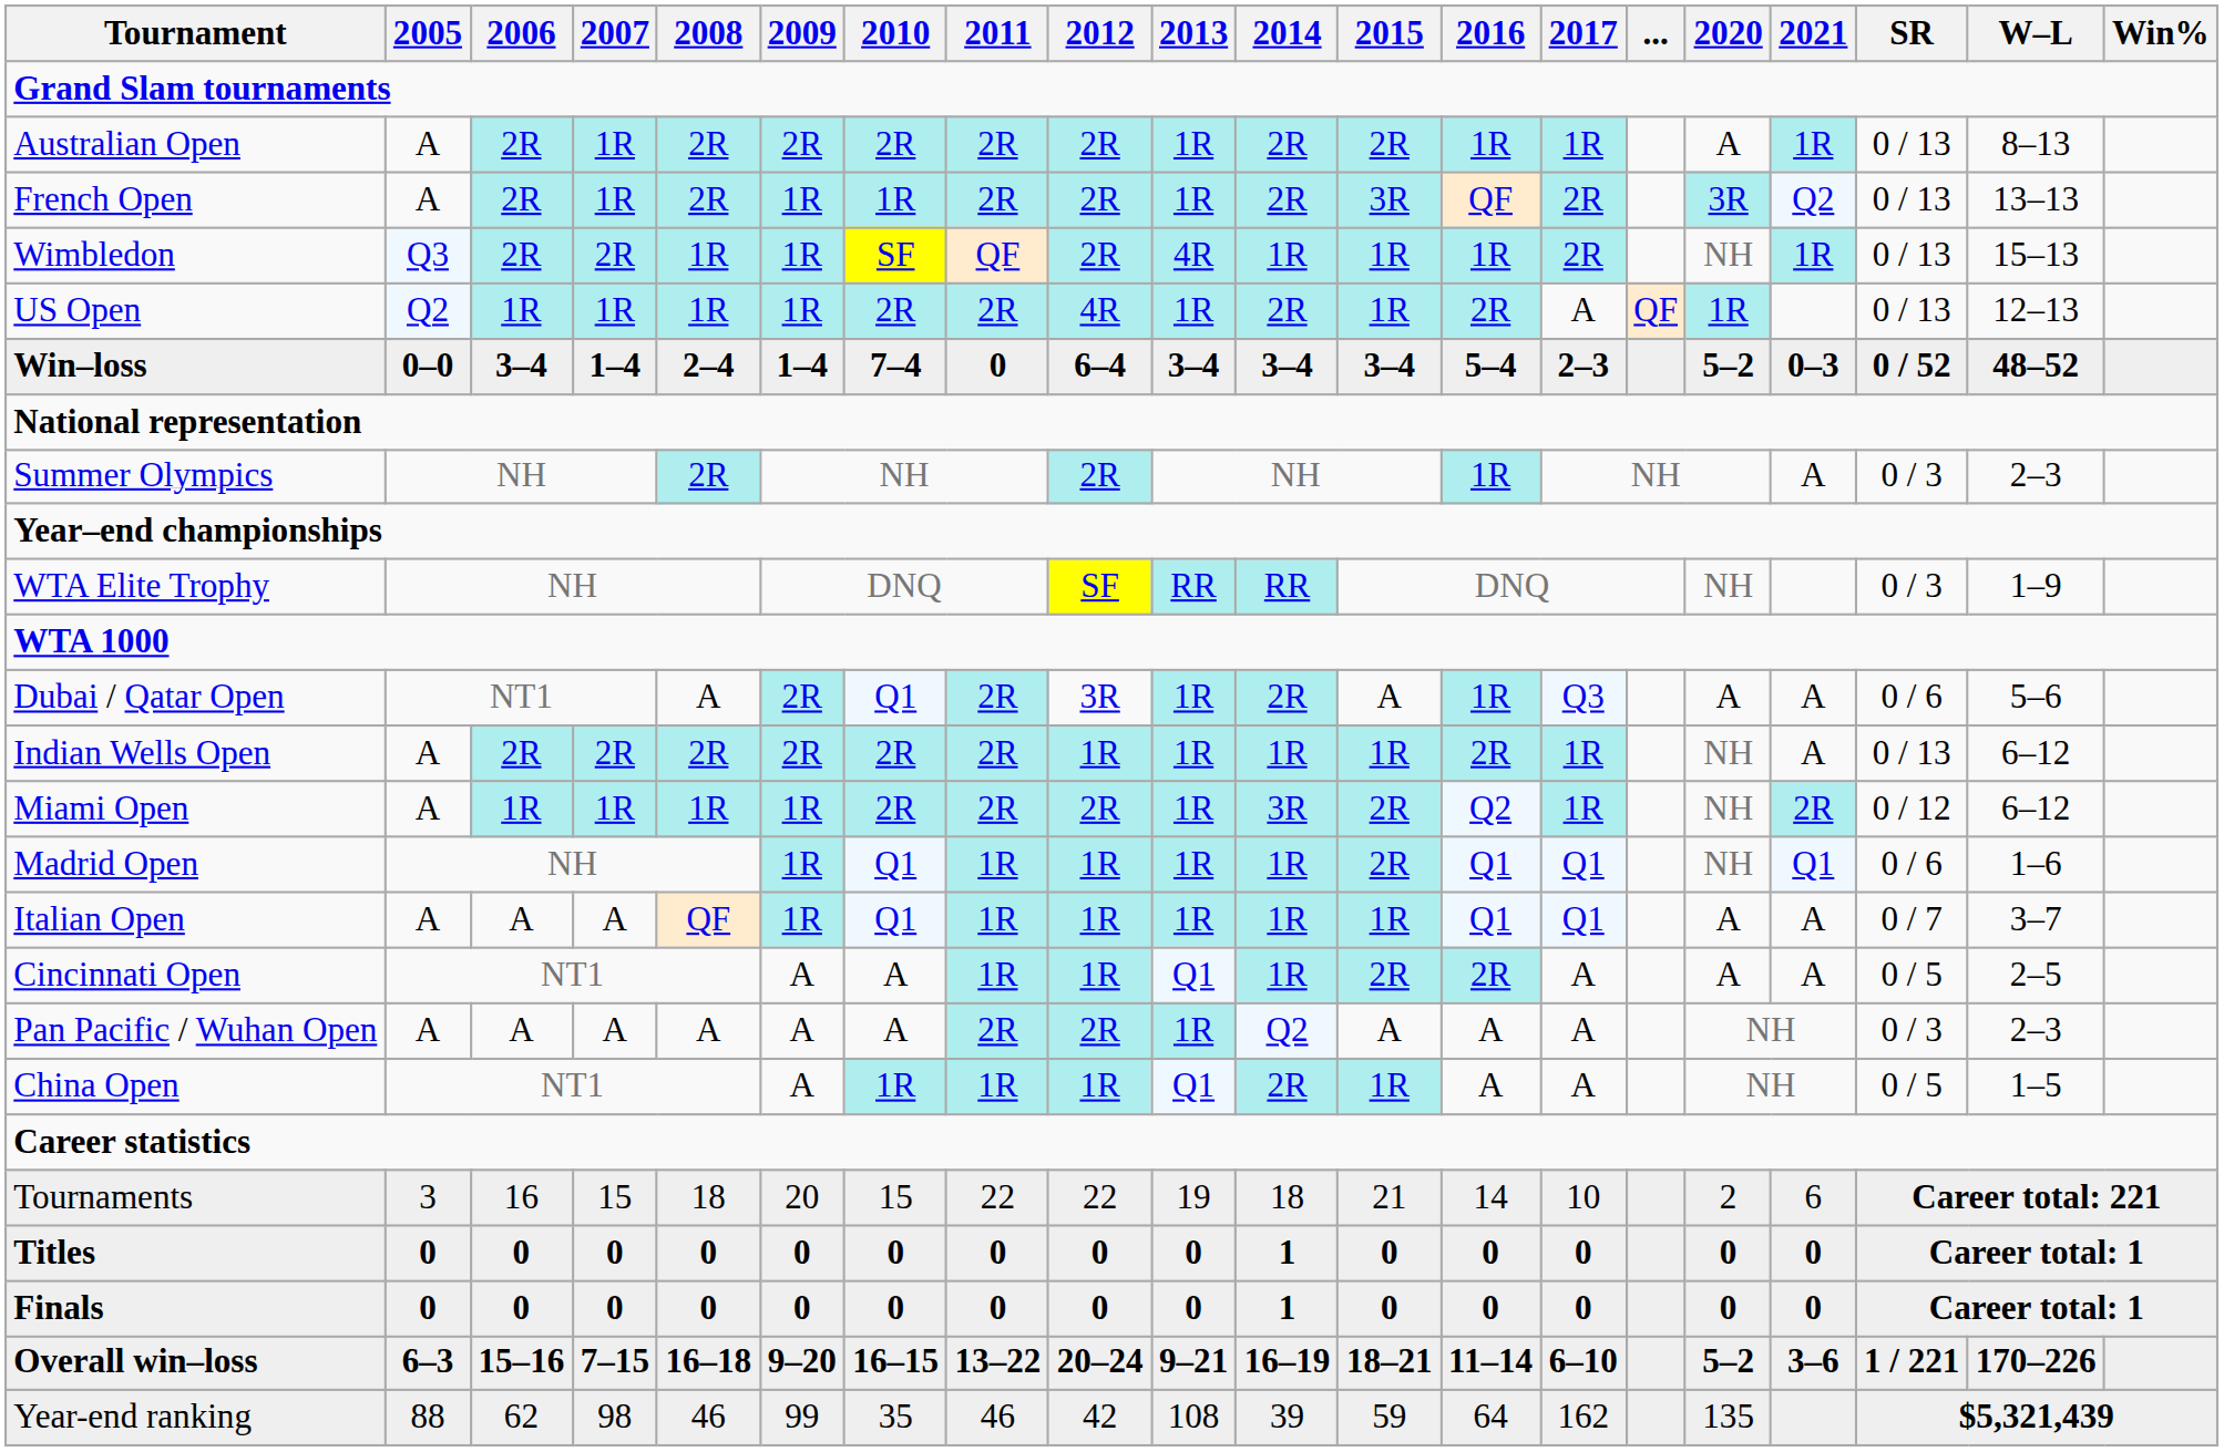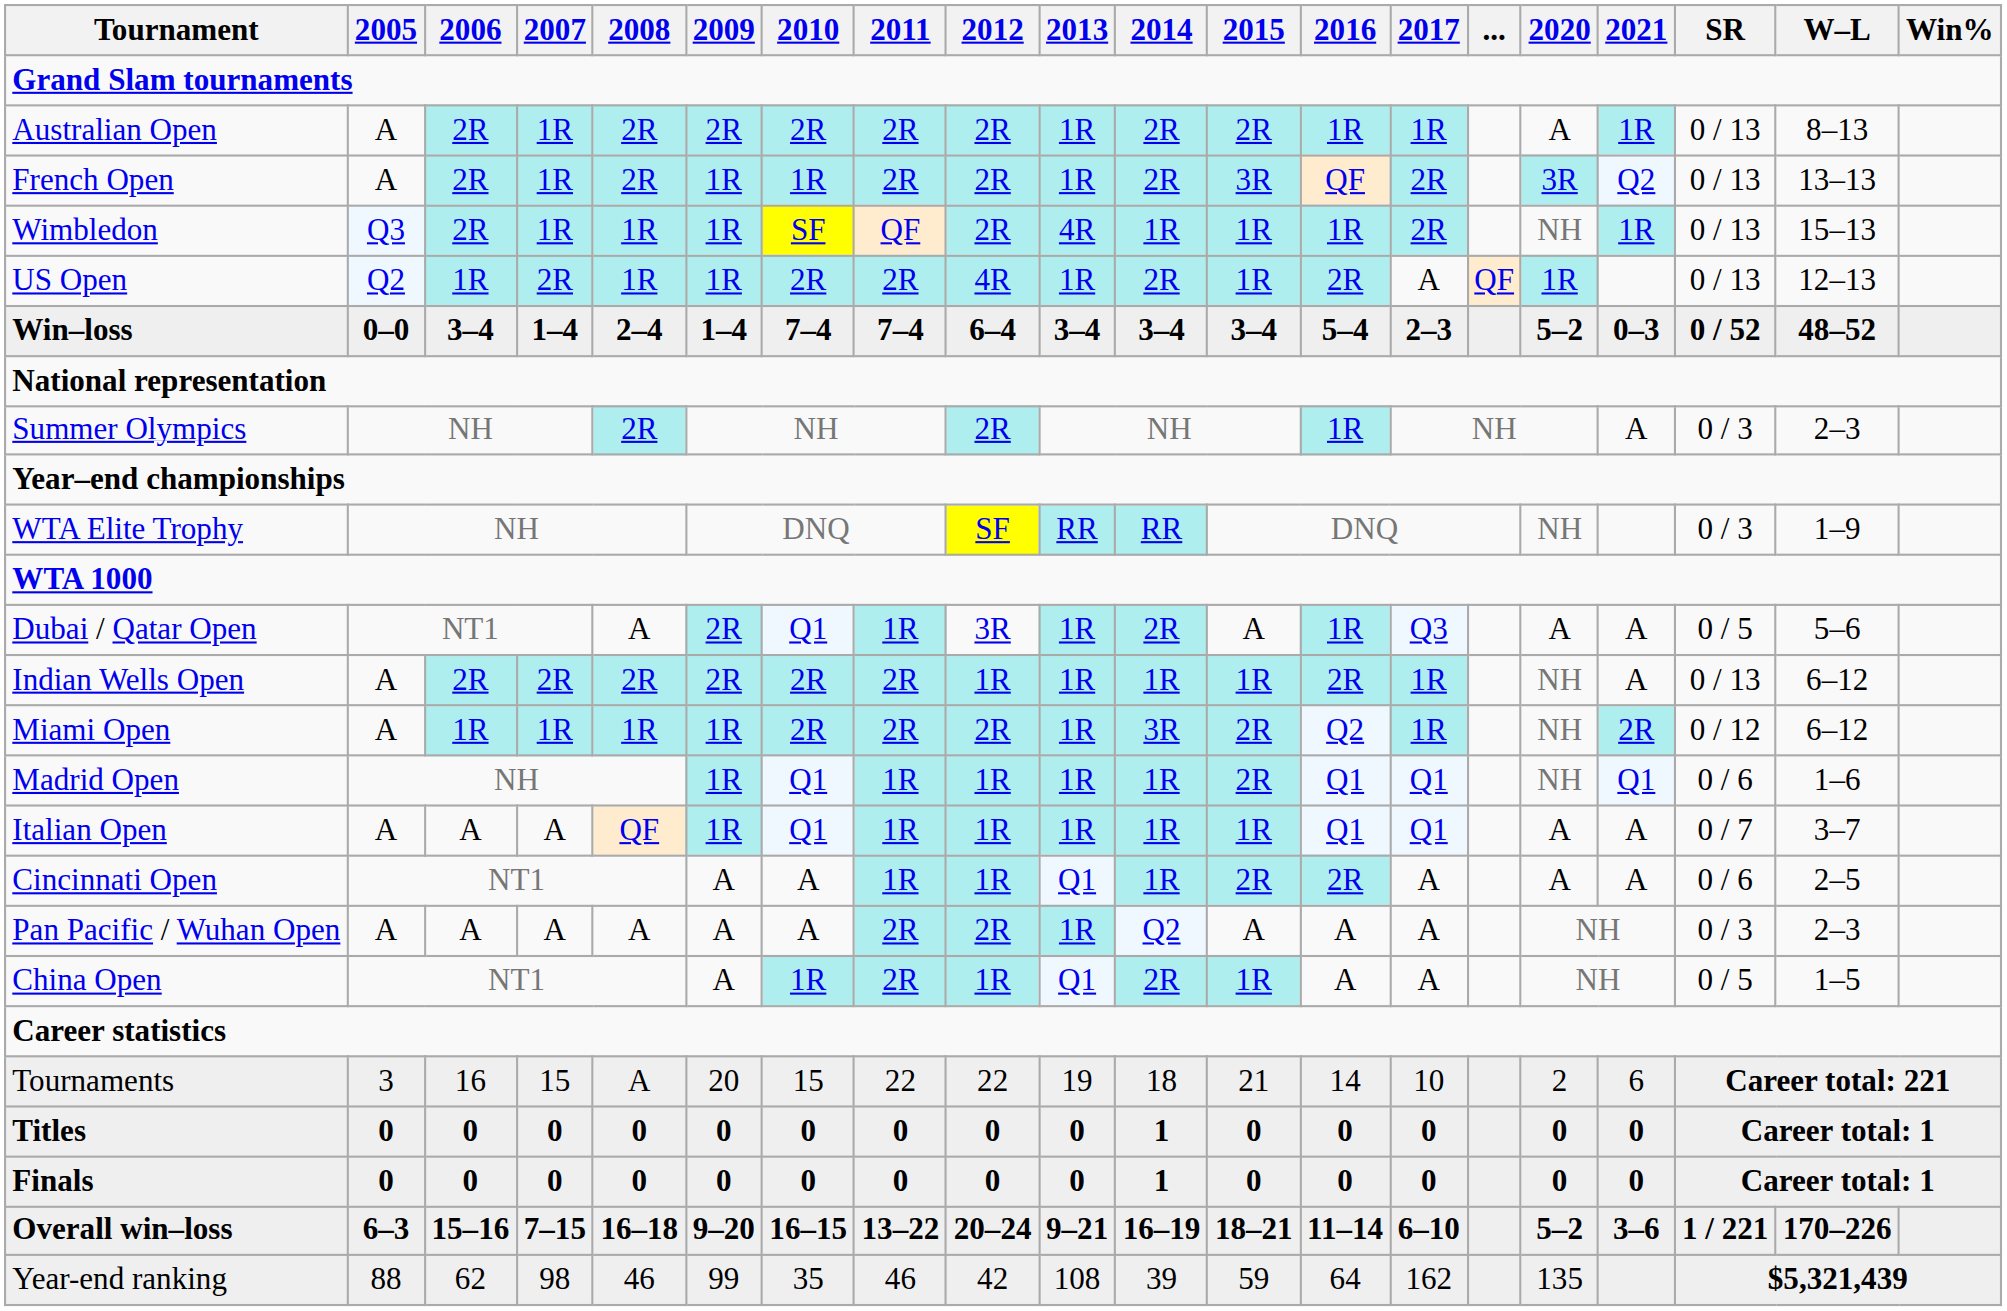 <table class="nowrap wikitable" style=text-align:center;font-size:93%>
 <tr>
 <th>Tournament</th>
 <th><a href='#'>2005</a></th>
 <th><a href='#'>2006</a></th>
 <th><a href='#'>2007</a></th>
 <th><a href='#'>2008</a></th>
 <th><a href='#'>2009</a></th>
 <th><a href='#'>2010</a></th>
 <th><a href='#'>2011</a></th>
 <th><a href='#'>2012</a></th>
 <th><a href='#'>2013</a></th>
 <th><a href='#'>2014</a></th>
 <th><a href='#'>2015</a></th>
 <th><a href='#'>2016</a></th>
 <th><a href='#'>2017</a></th>
 <th>...</th>
 <th><a href='#'>2020</a></th>
 <th><a href='#'>2021</a></th>
 <th>SR</th>
 <th>W–L</th>
 <th>Win%</th>
 </tr>
 <tr>
 <td colspan="21" style="text-align:left"><strong><a href='#'>Grand Slam tournaments</a></strong></td>
 </tr>
 <tr>
 <td align=left><a href='#'>Australian Open</a></td>
 <td>A</td>
 <td bgcolor=afeeee><a href='#'>2R</a></td>
 <td bgcolor=afeeee><a href='#'>1R</a></td>
 <td bgcolor=afeeee><a href='#'>2R</a></td>
 <td bgcolor=afeeee><a href='#'>2R</a></td>
 <td bgcolor=afeeee><a href='#'>2R</a></td>
 <td bgcolor=afeeee><a href='#'>2R</a></td>
 <td bgcolor=afeeee><a href='#'>2R</a></td>
 <td bgcolor=afeeee><a href='#'>1R</a></td>
 <td bgcolor=afeeee><a href='#'>2R</a></td>
 <td bgcolor=afeeee><a href='#'>2R</a></td>
 <td bgcolor=afeeee><a href='#'>1R</a></td>
 <td bgcolor=afeeee><a href='#'>1R</a></td>
 <td></td>
 <td>A</td>
 <td bgcolor=afeeee><a href='#'>1R</a></td>
 <td>0 / 13</td>
 <td>8–13</td>
 <td></td>
 </tr>
 <tr>
 <td align=left><a href='#'>French Open</a></td>
 <td>A</td>
 <td bgcolor=afeeee><a href='#'>2R</a></td>
 <td bgcolor=afeeee><a href='#'>1R</a></td>
 <td bgcolor=afeeee><a href='#'>2R</a></td>
 <td bgcolor=afeeee><a href='#'>1R</a></td>
 <td bgcolor=afeeee><a href='#'>1R</a></td>
 <td bgcolor=afeeee><a href='#'>2R</a></td>
 <td bgcolor=afeeee><a href='#'>2R</a></td>
 <td bgcolor=afeeee><a href='#'>1R</a></td>
 <td bgcolor=afeeee><a href='#'>2R</a></td>
 <td bgcolor=afeeee><a href='#'>3R</a></td>
 <td bgcolor=ffebcd><a href='#'>QF</a></td>
 <td bgcolor=afeeee><a href='#'>2R</a></td>
 <td></td>
 <td bgcolor=afeeee><a href='#'>3R</a></td>
 <td bgcolor=f0f8ff><a href='#'>Q2</a></td>
 <td>0 / 13</td>
 <td>13–13</td>
 <td></td>
 </tr>
 <tr>
 <td align=left><a href='#'>Wimbledon</a></td>
 <td bgcolor=f0f8ff><a href='#'>Q3</a></td>
 <td bgcolor=afeeee><a href='#'>2R</a></td>
-<td bgcolor=afeeee><a href='#'>2R</a></td>
+<td bgcolor=afeeee><a href='#'>1R</a></td>
 <td bgcolor=afeeee><a href='#'>1R</a></td>
 <td bgcolor=afeeee><a href='#'>1R</a></td>
 <td bgcolor=yellow><a href='#'>SF</a></td>
 <td bgcolor=ffebcd><a href='#'>QF</a></td>
 <td bgcolor=afeeee><a href='#'>2R</a></td>
 <td bgcolor=afeeee><a href='#'>4R</a></td>
 <td bgcolor=afeeee><a href='#'>1R</a></td>
 <td bgcolor=afeeee><a href='#'>1R</a></td>
 <td bgcolor=afeeee><a href='#'>1R</a></td>
 <td bgcolor=afeeee><a href='#'>2R</a></td>
 <td></td>
 <td style=color:#767676>NH</td>
 <td bgcolor=afeeee><a href='#'>1R</a></td>
 <td>0 / 13</td>
 <td>15–13</td>
 <td></td>
 </tr>
 <tr>
 <td align=left><a href='#'>US Open</a></td>
 <td bgcolor=f0f8ff><a href='#'>Q2</a></td>
 <td bgcolor=afeeee><a href='#'>1R</a></td>
-<td bgcolor=afeeee><a href='#'>1R</a></td>
+<td bgcolor=afeeee><a href='#'>2R</a></td>
 <td bgcolor=afeeee><a href='#'>1R</a></td>
 <td bgcolor=afeeee><a href='#'>1R</a></td>
 <td bgcolor=afeeee><a href='#'>2R</a></td>
 <td bgcolor=afeeee><a href='#'>2R</a></td>
 <td bgcolor=afeeee><a href='#'>4R</a></td>
 <td bgcolor=afeeee><a href='#'>1R</a></td>
 <td bgcolor=afeeee><a href='#'>2R</a></td>
 <td bgcolor=afeeee><a href='#'>1R</a></td>
 <td bgcolor=afeeee><a href='#'>2R</a></td>
 <td>A</td>
 <td bgcolor=ffebcd><a href='#'>QF</a></td>
 <td bgcolor=afeeee><a href='#'>1R</a></td>
 <td></td>
 <td>0 / 13</td>
 <td>12–13</td>
 <td></td>
 </tr>
 <tr style=background:#efefef;font-weight:bold>
 <td style=text-align:left>Win–loss</td>
 <td>0–0</td>
 <td>3–4</td>
 <td>1–4</td>
 <td>2–4</td>
 <td>1–4</td>
 <td>7–4</td>
-<td>0</td>
+<td>7–4</td>
 <td>6–4</td>
 <td>3–4</td>
 <td>3–4</td>
 <td>3–4</td>
 <td>5–4</td>
 <td>2–3</td>
 <td></td>
 <td>5–2</td>
 <td>0–3</td>
 <td>0 / 52</td>
 <td>48–52</td>
 <td></td>
 </tr>
 <tr>
 <td colspan="21" style="text-align:left"><strong>National representation</strong></td>
 </tr>
 <tr>
 <td align=left><a href='#'>Summer Olympics</a></td>
 <td colspan=3 style=color:#767676>NH</td>
 <td bgcolor=afeeee><a href='#'>2R</a></td>
 <td colspan=3 style=color:#767676>NH</td>
 <td bgcolor=afeeee><a href='#'>2R</a></td>
 <td colspan=3 style=color:#767676>NH</td>
 <td bgcolor=afeeee><a href='#'>1R</a></td>
 <td colspan=3 style=color:#767676>NH</td>
 <td>A</td>
 <td>0 / 3</td>
 <td>2–3</td>
 <td></td>
 </tr>
 <tr>
 <td colspan="21" style="text-align:left"><strong>Year–end championships</strong></td>
 </tr>
 <tr>
 <td align=left><a href='#'>WTA Elite Trophy</a></td>
 <td colspan=4 style=color:#767676>NH</td>
 <td colspan=3 style=color:#767676>DNQ</td>
 <td bgcolor=yellow><a href='#'>SF</a></td>
 <td bgcolor=afeeee><a href='#'>RR</a></td>
 <td bgcolor=afeeee><a href='#'>RR</a></td>
 <td colspan=4 style=color:#767676>DNQ</td>
 <td style=color:#767676>NH</td>
 <td></td>
 <td>0 / 3</td>
 <td>1–9</td>
 <td></td>
 </tr>
 <tr>
 <td colspan="21" style="text-align:left"><strong><a href='#'>WTA 1000</a></strong></td>
 </tr>
 <tr>
 <td align=left><a href='#'>Dubai</a> / <a href='#'>Qatar Open</a></td>
 <td colspan=3 style=color:#767676>NT1</td>
 <td>A</td>
 <td bgcolor=afeeee><a href='#'>2R</a></td>
 <td bgcolor=f0f8ff><a href='#'>Q1</a></td>
-<td bgcolor=afeeee><a href='#'>2R</a></td>
+<td bgcolor=afeeee><a href='#'>1R</a></td>
 <td style=color:#767676><a href='#'>3R</a></td>
 <td bgcolor=afeeee><a href='#'>1R</a></td>
 <td bgcolor=afeeee><a href='#'>2R</a></td>
 <td>A</td>
 <td bgcolor=afeeee><a href='#'>1R</a></td>
 <td bgcolor=f0f8ff><a href='#'>Q3</a></td>
 <td></td>
 <td>A</td>
 <td>A</td>
-<td>0 / 6</td>
+<td>0 / 5</td>
 <td>5–6</td>
 <td></td>
 </tr>
 <tr>
 <td align=left><a href='#'>Indian Wells Open</a></td>
 <td>A</td>
 <td bgcolor=afeeee><a href='#'>2R</a></td>
 <td bgcolor=afeeee><a href='#'>2R</a></td>
 <td bgcolor=afeeee><a href='#'>2R</a></td>
 <td bgcolor=afeeee><a href='#'>2R</a></td>
 <td bgcolor=afeeee><a href='#'>2R</a></td>
 <td bgcolor=afeeee><a href='#'>2R</a></td>
 <td bgcolor=afeeee><a href='#'>1R</a></td>
 <td bgcolor=afeeee><a href='#'>1R</a></td>
 <td bgcolor=afeeee><a href='#'>1R</a></td>
 <td bgcolor=afeeee><a href='#'>1R</a></td>
 <td bgcolor=afeeee><a href='#'>2R</a></td>
 <td bgcolor=afeeee><a href='#'>1R</a></td>
 <td></td>
 <td style="color:#767676">NH</td>
 <td>A</td>
 <td>0 / 13</td>
 <td>6–12</td>
 <td></td>
 </tr>
 <tr>
 <td align=left><a href='#'>Miami Open</a></td>
 <td>A</td>
 <td bgcolor=afeeee><a href='#'>1R</a></td>
 <td bgcolor=afeeee><a href='#'>1R</a></td>
 <td bgcolor=afeeee><a href='#'>1R</a></td>
 <td bgcolor=afeeee><a href='#'>1R</a></td>
 <td bgcolor=afeeee><a href='#'>2R</a></td>
 <td bgcolor=afeeee><a href='#'>2R</a></td>
 <td bgcolor=afeeee><a href='#'>2R</a></td>
 <td bgcolor=afeeee><a href='#'>1R</a></td>
 <td bgcolor=afeeee><a href='#'>3R</a></td>
 <td bgcolor=afeeee><a href='#'>2R</a></td>
 <td bgcolor=f0f8ff><a href='#'>Q2</a></td>
 <td bgcolor=afeeee><a href='#'>1R</a></td>
 <td></td>
 <td style=color:#767676>NH</td>
 <td bgcolor=afeeee><a href='#'>2R</a></td>
 <td>0 / 12</td>
 <td>6–12</td>
 <td></td>
 </tr>
 <tr>
 <td align=left><a href='#'>Madrid Open</a></td>
 <td colspan=4 style=color:#767676>NH</td>
 <td bgcolor=afeeee><a href='#'>1R</a></td>
 <td bgcolor=f0f8ff><a href='#'>Q1</a></td>
 <td bgcolor=afeeee><a href='#'>1R</a></td>
 <td bgcolor=afeeee><a href='#'>1R</a></td>
 <td bgcolor=afeeee><a href='#'>1R</a></td>
 <td bgcolor=afeeee><a href='#'>1R</a></td>
 <td bgcolor=afeeee><a href='#'>2R</a></td>
 <td bgcolor=f0f8ff><a href='#'>Q1</a></td>
 <td bgcolor=f0f8ff><a href='#'>Q1</a></td>
 <td></td>
 <td style=color:#767676>NH</td>
 <td bgcolor=f0f8ff><a href='#'>Q1</a></td>
 <td>0 / 6</td>
 <td>1–6</td>
 <td></td>
 </tr>
 <tr>
 <td align=left><a href='#'>Italian Open</a></td>
 <td>A</td>
 <td>A</td>
 <td>A</td>
 <td bgcolor=ffebcd><a href='#'>QF</a></td>
 <td bgcolor=afeeee><a href='#'>1R</a></td>
 <td bgcolor=f0f8ff><a href='#'>Q1</a></td>
 <td bgcolor=afeeee><a href='#'>1R</a></td>
 <td bgcolor=afeeee><a href='#'>1R</a></td>
 <td bgcolor=afeeee><a href='#'>1R</a></td>
 <td bgcolor=afeeee><a href='#'>1R</a></td>
 <td bgcolor=afeeee><a href='#'>1R</a></td>
 <td bgcolor=f0f8ff><a href='#'>Q1</a></td>
 <td bgcolor=f0f8ff><a href='#'>Q1</a></td>
 <td></td>
 <td>A</td>
 <td>A</td>
 <td>0 / 7</td>
 <td>3–7</td>
 <td></td>
 </tr>
 <tr>
 <td align=left><a href='#'>Cincinnati Open</a></td>
 <td colspan=4 style=color:#767676>NT1</td>
 <td>A</td>
 <td>A</td>
 <td bgcolor=afeeee><a href='#'>1R</a></td>
 <td bgcolor=afeeee><a href='#'>1R</a></td>
 <td bgcolor=f0f8ff><a href='#'>Q1</a></td>
 <td bgcolor=afeeee><a href='#'>1R</a></td>
 <td bgcolor=afeeee><a href='#'>2R</a></td>
 <td bgcolor=afeeee><a href='#'>2R</a></td>
 <td>A</td>
 <td></td>
 <td>A</td>
 <td>A</td>
-<td>0 / 5</td>
+<td>0 / 6</td>
 <td>2–5</td>
 <td></td>
 </tr>
 <tr>
 <td align=left><a href='#'>Pan Pacific</a> / <a href='#'>Wuhan Open</a></td>
 <td>A</td>
 <td>A</td>
 <td>A</td>
 <td>A</td>
 <td>A</td>
 <td>A</td>
 <td bgcolor=afeeee><a href='#'>2R</a></td>
 <td bgcolor=afeeee><a href='#'>2R</a></td>
 <td bgcolor=afeeee><a href='#'>1R</a></td>
 <td bgcolor=f0f8ff><a href='#'>Q2</a></td>
 <td>A</td>
 <td>A</td>
 <td>A</td>
 <td></td>
 <td colspan="2" style="color:#767676">NH</td>
 <td>0 / 3</td>
 <td>2–3</td>
 <td></td>
 </tr>
 <tr>
 <td align=left><a href='#'>China Open</a></td>
 <td colspan=4 style=color:#767676>NT1</td>
 <td>A</td>
 <td bgcolor=afeeee><a href='#'>1R</a></td>
-<td bgcolor=afeeee><a href='#'>1R</a></td>
+<td bgcolor=afeeee><a href='#'>2R</a></td>
 <td bgcolor=afeeee><a href='#'>1R</a></td>
 <td bgcolor=f0f8ff><a href='#'>Q1</a></td>
 <td bgcolor=afeeee><a href='#'>2R</a></td>
 <td bgcolor=afeeee><a href='#'>1R</a></td>
 <td>A</td>
 <td>A</td>
 <td></td>
 <td colspan="2" style="color:#767676">NH</td>
 <td>0 / 5</td>
 <td>1–5</td>
 <td></td>
 </tr>
 <tr>
 <td colspan="21" align="left"><strong>Career statistics</strong></td>
 </tr>
 <tr style=background:#efefef>
 <td style=text-align:left>Tournaments</td>
 <td>3</td>
 <td>16</td>
 <td>15</td>
-<td>18</td>
+<td>A</td>
 <td>20</td>
 <td>15</td>
 <td>22</td>
 <td>22</td>
 <td>19</td>
 <td>18</td>
 <td>21</td>
 <td>14</td>
 <td>10</td>
 <td></td>
 <td>2</td>
 <td>6</td>
 <td colspan=3><strong>Career total: 221</strong></td>
 </tr>
 <tr style=background:#efefef;font-weight:bold>
 <td style=text-align:left>Titles</td>
 <td>0</td>
 <td>0</td>
 <td>0</td>
 <td>0</td>
 <td>0</td>
 <td>0</td>
 <td>0</td>
 <td>0</td>
 <td>0</td>
 <td>1</td>
 <td>0</td>
 <td>0</td>
 <td>0</td>
 <td></td>
 <td>0</td>
 <td>0</td>
 <td colspan=3>Career total: 1</td>
 </tr>
 <tr style=background:#efefef;font-weight:bold>
 <td style=text-align:left>Finals</td>
 <td>0</td>
 <td>0</td>
 <td>0</td>
 <td>0</td>
 <td>0</td>
 <td>0</td>
 <td>0</td>
 <td>0</td>
 <td>0</td>
 <td>1</td>
 <td>0</td>
 <td>0</td>
 <td>0</td>
 <td></td>
 <td>0</td>
 <td>0</td>
 <td colspan=3>Career total: 1</td>
 </tr>
 <tr style=background:#efefef;font-weight:bold>
 <td style=text-align:left>Overall win–loss</td>
 <td>6–3</td>
 <td>15–16</td>
 <td>7–15</td>
 <td>16–18</td>
 <td>9–20</td>
 <td>16–15</td>
 <td>13–22</td>
 <td>20–24</td>
 <td>9–21</td>
 <td>16–19</td>
 <td>18–21</td>
 <td>11–14</td>
 <td>6–10</td>
 <td></td>
 <td>5–2</td>
 <td>3–6</td>
 <td>1 / 221</td>
 <td>170–226</td>
 <td></td>
 </tr>
 <tr style=background:#efefef>
 <td align=left>Year-end ranking</td>
 <td>88</td>
 <td>62</td>
 <td>98</td>
 <td>46</td>
 <td>99</td>
 <td>35</td>
 <td>46</td>
 <td>42</td>
 <td>108</td>
 <td>39</td>
 <td>59</td>
 <td>64</td>
 <td>162</td>
 <td></td>
 <td>135</td>
 <td></td>
 <td colspan=3><strong>$5,321,439</strong></td>
 </tr>
 </table>
